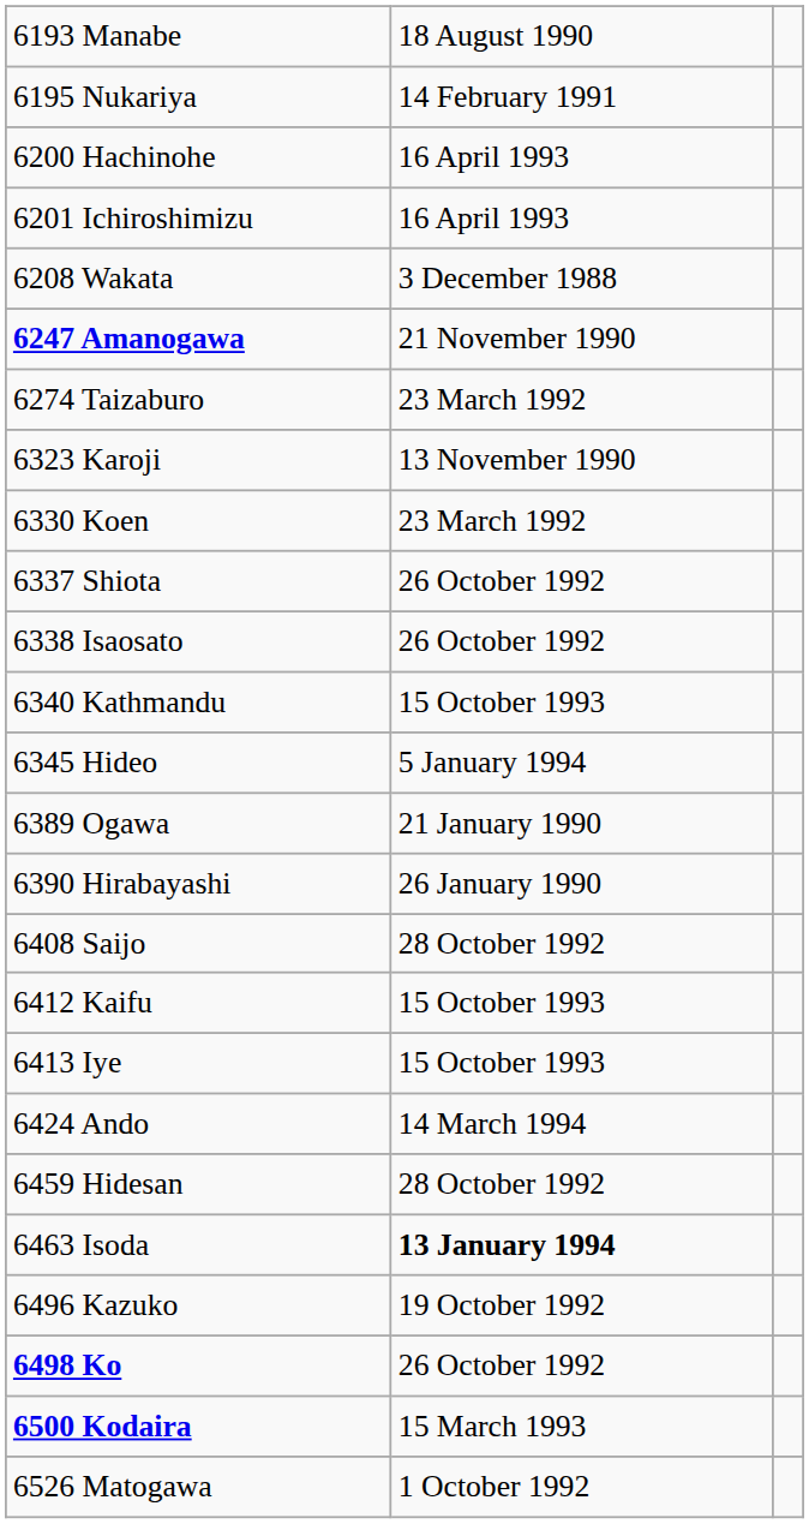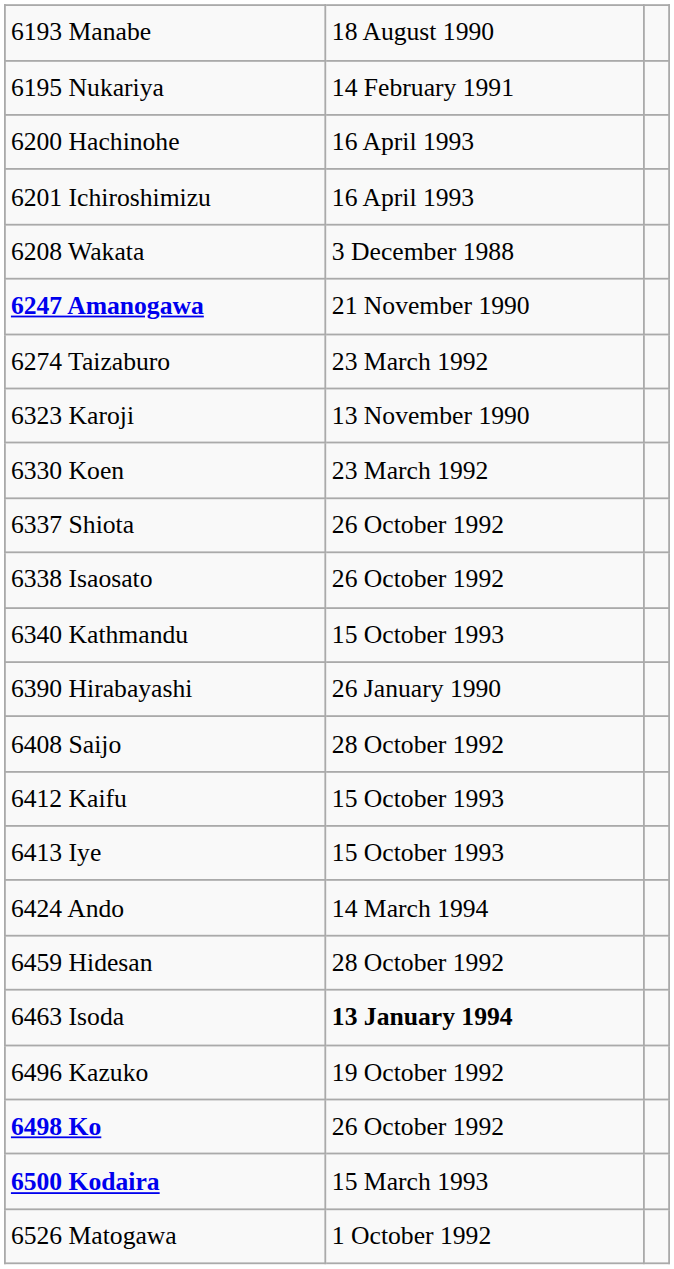 <table class="wikitable" style="font-size: 89%; float: left; width: 26em; margin-right: 1em; height: 700px">
 <tr>
 <td>6193 Manabe</td>
 <td>18 August 1990</td>
 <td> </td>
 </tr>
 <tr>
 <td>6195 Nukariya</td>
 <td>14 February 1991</td>
 <td> </td>
 </tr>
 <tr>
 <td>6200 Hachinohe</td>
 <td>16 April 1993</td>
 <td> </td>
 </tr>
 <tr>
 <td>6201 Ichiroshimizu</td>
 <td>16 April 1993</td>
 <td> </td>
 </tr>
 <tr>
 <td>6208 Wakata</td>
 <td>3 December 1988</td>
 <td> </td>
 </tr>
 <tr>
 <td><strong><a href='#'>6247 Amanogawa</a></strong></td>
 <td>21 November 1990</td>
 <td> </td>
 </tr>
 <tr>
 <td>6274 Taizaburo</td>
 <td>23 March 1992</td>
 <td> </td>
 </tr>
 <tr>
 <td>6323 Karoji</td>
 <td>13 November 1990</td>
 <td> </td>
 </tr>
 <tr>
 <td>6330 Koen</td>
 <td>23 March 1992</td>
 <td> </td>
 </tr>
 <tr>
 <td>6337 Shiota</td>
 <td>26 October 1992</td>
 <td> </td>
 </tr>
 <tr>
 <td>6338 Isaosato</td>
 <td>26 October 1992</td>
 <td> </td>
 </tr>
 <tr>
 <td>6340 Kathmandu</td>
 <td>15 October 1993</td>
 <td> </td>
 </tr>
 <tr>
-<td>6345 Hideo</td>
-<td>5 January 1994</td>
-<td> </td>
-</tr>
-<tr>
-<td>6389 Ogawa</td>
-<td>21 January 1990</td>
-<td> </td>
-</tr>
-<tr>
 <td>6390 Hirabayashi</td>
 <td>26 January 1990</td>
 <td> </td>
 </tr>
 <tr>
 <td>6408 Saijo</td>
 <td>28 October 1992</td>
 <td> </td>
 </tr>
 <tr>
 <td>6412 Kaifu</td>
 <td>15 October 1993</td>
 <td> </td>
 </tr>
 <tr>
 <td>6413 Iye</td>
 <td>15 October 1993</td>
 <td> </td>
 </tr>
 <tr>
 <td>6424 Ando</td>
 <td>14 March 1994</td>
 <td> </td>
 </tr>
 <tr>
 <td>6459 Hidesan</td>
 <td>28 October 1992</td>
 <td> </td>
 </tr>
 <tr>
 <td>6463 Isoda</td>
 <td><strong>13 January 1994</strong></td>
 <td> </td>
 </tr>
 <tr>
 <td>6496 Kazuko</td>
 <td>19 October 1992</td>
 <td> </td>
 </tr>
 <tr>
 <td><strong><a href='#'>6498 Ko</a></strong></td>
 <td>26 October 1992</td>
 <td> </td>
 </tr>
 <tr>
 <td><strong><a href='#'>6500 Kodaira</a></strong></td>
 <td>15 March 1993</td>
 <td> </td>
 </tr>
 <tr>
 <td>6526 Matogawa</td>
 <td>1 October 1992</td>
 <td> </td>
 </tr>
 </table>
